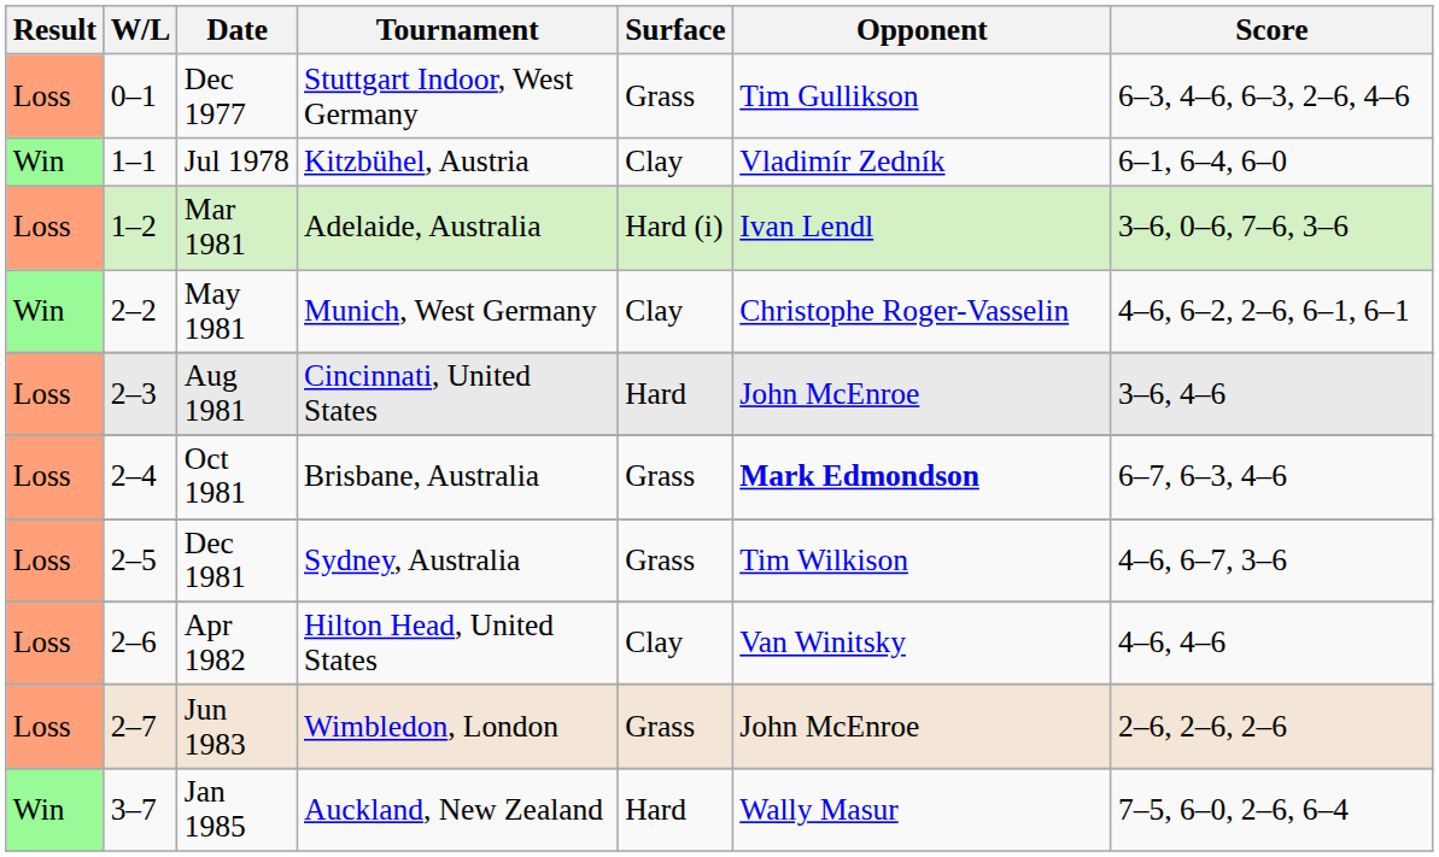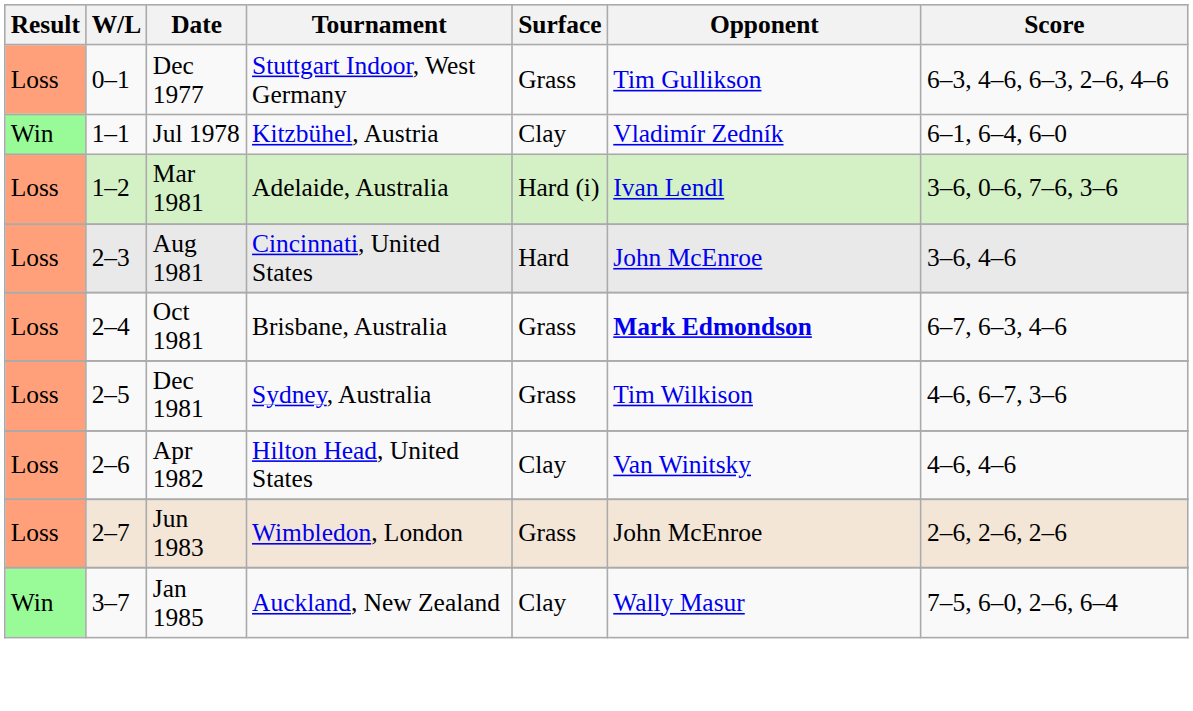 <table class="sortable wikitable">
 <tr>
 <th>Result</th>
 <th style="width:30px" class="unsortable">W/L</th>
 <th style="width:55px">Date</th>
 <th style="width:160px">Tournament</th>
 <th style="width:50px">Surface</th>
 <th style="width:190px">Opponent</th>
 <th style="width:160px" class="unsortable">Score</th>
 </tr>
 <tr>
 <td style="background:#ffa07a;">Loss</td>
 <td>0–1</td>
 <td>Dec 1977</td>
 <td><a href='#'>Stuttgart Indoor</a>, West Germany</td>
 <td>Grass</td>
 <td> <a href='#'>Tim Gullikson</a></td>
 <td>6–3, 4–6, 6–3, 2–6, 4–6</td>
 </tr>
 <tr>
 <td style="background:#98fb98;">Win</td>
 <td>1–1</td>
 <td>Jul 1978</td>
 <td><a href='#'>Kitzbühel</a>, Austria</td>
 <td>Clay</td>
 <td> <a href='#'>Vladimír Zedník</a></td>
 <td>6–1, 6–4, 6–0</td>
 </tr>
 <tr style="background:#d4f1c5;">
 <td style="background:#ffa07a;">Loss</td>
 <td>1–2</td>
 <td>Mar 1981</td>
 <td>Adelaide, Australia</td>
 <td>Hard (i)</td>
 <td> <a href='#'>Ivan Lendl</a></td>
 <td>3–6, 0–6, 7–6, 3–6</td>
-</tr>
-<tr>
-<td style="background:#98fb98;">Win</td>
-<td>2–2</td>
-<td>May 1981</td>
-<td><a href='#'>Munich</a>, West Germany</td>
-<td>Clay</td>
-<td> <a href='#'>Christophe Roger-Vasselin</a></td>
-<td>4–6, 6–2, 2–6, 6–1, 6–1</td>
 </tr>
 <tr>
 </tr>
 <tr style="background:#e9e9e9;">
 <td style="background:#ffa07a;">Loss</td>
 <td>2–3</td>
 <td>Aug 1981</td>
 <td><a href='#'>Cincinnati</a>, United States</td>
 <td>Hard</td>
 <td> <a href='#'>John McEnroe</a></td>
 <td>3–6, 4–6</td>
 </tr>
 <tr>
 </tr>
 <tr>
 <td style="background:#ffa07a;">Loss</td>
 <td>2–4</td>
 <td>Oct 1981</td>
 <td>Brisbane, Australia</td>
 <td>Grass</td>
 <td><strong> <a href='#'>Mark Edmondson</a></strong></td>
 <td>6–7, 6–3, 4–6</td>
 </tr>
 <tr>
 </tr>
 <tr>
 <td style="background:#ffa07a;">Loss</td>
 <td>2–5</td>
 <td>Dec 1981</td>
 <td><a href='#'>Sydney</a>, Australia</td>
 <td>Grass</td>
 <td> <a href='#'>Tim Wilkison</a></td>
 <td>4–6, 6–7, 3–6</td>
 </tr>
 <tr>
 </tr>
 <tr>
 <td style="background:#ffa07a;">Loss</td>
 <td>2–6</td>
 <td>Apr 1982</td>
 <td><a href='#'>Hilton Head</a>, United States</td>
 <td>Clay</td>
 <td> <a href='#'>Van Winitsky</a></td>
 <td>4–6, 4–6</td>
 </tr>
 <tr>
 </tr>
 <tr style="background:#f3e6d7;">
 <td style="background:#ffa07a;">Loss</td>
 <td>2–7</td>
 <td>Jun 1983</td>
 <td><a href='#'>Wimbledon</a>, London</td>
 <td>Grass</td>
 <td> John McEnroe</td>
 <td>2–6, 2–6, 2–6</td>
 </tr>
 <tr>
 </tr>
 <tr>
 <td style="background:#98fb98;">Win</td>
 <td>3–7</td>
 <td>Jan 1985</td>
 <td><a href='#'>Auckland</a>, New Zealand</td>
-<td>Hard</td>
+<td>Clay</td>
 <td> <a href='#'>Wally Masur</a></td>
 <td>7–5, 6–0, 2–6, 6–4</td>
 </tr>
 </table>
